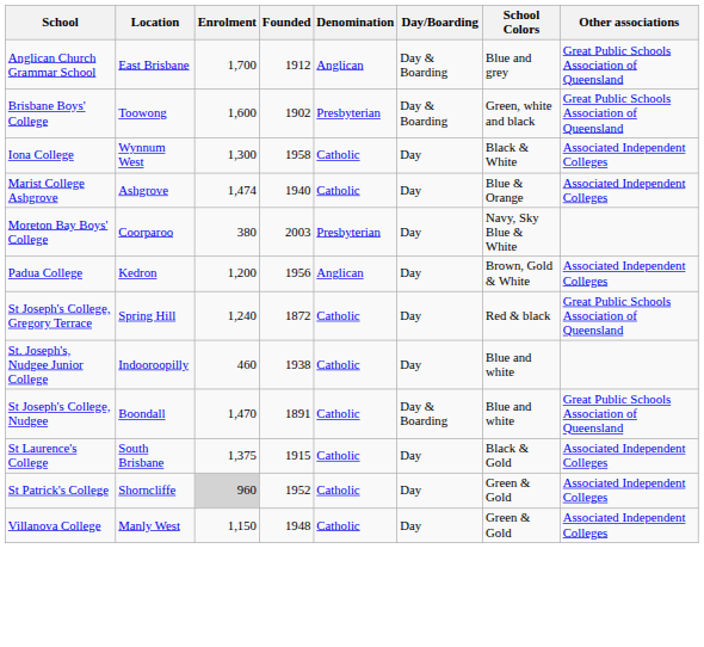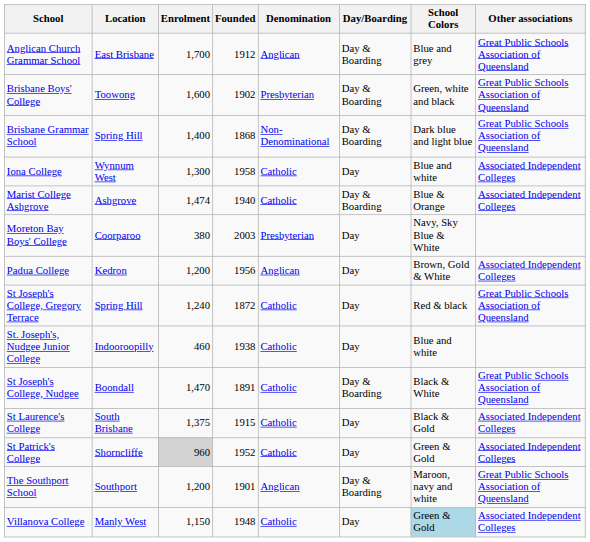 <table class="wikitable">
 <tr>
 <th>School</th>
 <th>Location</th>
 <th>Enrolment</th>
 <th>Founded</th>
 <th>Denomination</th>
 <th>Day/Boarding</th>
 <th>School Colors</th>
 <th>Other associations</th>
 </tr>
 <tr>
 <td><a href='#'>Anglican Church Grammar School</a></td>
 <td><a href='#'>East Brisbane</a></td>
 <td align="right">1,700</td>
 <td align="right">1912</td>
 <td><a href='#'>Anglican</a></td>
 <td>Day & Boarding</td>
 <td>Blue and grey<br></td>
 <td><a href='#'>Great Public Schools Association of Queensland</a></td>
 </tr>
 <tr>
 <td><a href='#'>Brisbane Boys' College</a></td>
 <td><a href='#'>Toowong</a></td>
 <td align="right">1,600</td>
 <td align="right">1902</td>
 <td><a href='#'>Presbyterian</a></td>
 <td>Day & Boarding</td>
 <td>Green, white and black<br></td>
 <td><a href='#'>Great Public Schools Association of Queensland</a></td>
 </tr>
 <tr>
+<td><a href='#'>Brisbane Grammar School</a></td>
+<td><a href='#'>Spring Hill</a></td>
+<td align="right">1,400</td>
+<td align="right">1868</td>
+<td><a href='#'>Non-Denominational</a></td>
+<td>Day & Boarding</td>
+<td>Dark blue and light blue<br></td>
+<td><a href='#'>Great Public Schools Association of Queensland</a></td>
+</tr>
+<tr>
 <td><a href='#'>Iona College</a></td>
 <td><a href='#'>Wynnum West</a></td>
 <td align="right">1,300</td>
 <td align="right">1958</td>
 <td><a href='#'>Catholic</a></td>
 <td>Day</td>
-<td>Black & White<br></td>
+<td>Blue and white<br></td>
 <td><a href='#'>Associated Independent Colleges</a></td>
 </tr>
 <tr>
 <td><a href='#'>Marist College Ashgrove</a></td>
 <td><a href='#'>Ashgrove</a></td>
 <td align="right">1,474</td>
 <td align="right">1940</td>
 <td><a href='#'>Catholic</a></td>
-<td>Day</td>
+<td>Day & Boarding</td>
 <td>Blue & Orange<br></td>
 <td><a href='#'>Associated Independent Colleges</a></td>
 </tr>
 <tr>
 <td><a href='#'>Moreton Bay Boys' College</a></td>
 <td><a href='#'>Coorparoo</a></td>
 <td align="right">380</td>
 <td align="right">2003</td>
 <td><a href='#'>Presbyterian</a></td>
 <td>Day</td>
 <td>Navy, Sky Blue & White<br></td>
 <td></td>
 </tr>
 <tr>
 <td><a href='#'>Padua College</a></td>
 <td><a href='#'>Kedron</a></td>
 <td align="right">1,200</td>
 <td align="right">1956</td>
 <td><a href='#'>Anglican</a></td>
 <td>Day</td>
 <td>Brown, Gold & White<br></td>
 <td><a href='#'>Associated Independent Colleges</a></td>
 </tr>
 <tr>
 <td><a href='#'>St Joseph's College, Gregory Terrace</a></td>
 <td><a href='#'>Spring Hill</a></td>
 <td align="right">1,240</td>
 <td align="right">1872</td>
 <td><a href='#'>Catholic</a></td>
 <td>Day</td>
 <td>Red & black<br></td>
 <td><a href='#'>Great Public Schools Association of Queensland</a></td>
 </tr>
 <tr>
 <td><a href='#'>St. Joseph's, Nudgee Junior College</a></td>
 <td><a href='#'>Indooroopilly</a></td>
 <td align="right">460</td>
 <td align="right">1938</td>
 <td><a href='#'>Catholic</a></td>
 <td>Day</td>
 <td>Blue and white<br></td>
 <td></td>
 </tr>
 <tr>
 <td><a href='#'>St Joseph's College, Nudgee</a></td>
 <td><a href='#'>Boondall</a></td>
 <td align="right">1,470</td>
 <td align="right">1891</td>
 <td><a href='#'>Catholic</a></td>
 <td>Day & Boarding</td>
-<td>Blue and white<br></td>
+<td>Black & White<br></td>
 <td><a href='#'>Great Public Schools Association of Queensland</a></td>
 </tr>
 <tr>
 <td><a href='#'>St Laurence's College</a></td>
 <td><a href='#'>South Brisbane</a></td>
 <td align="right">1,375</td>
 <td align="right">1915</td>
 <td><a href='#'>Catholic</a></td>
 <td>Day</td>
 <td>Black & Gold<br></td>
 <td><a href='#'>Associated Independent Colleges</a></td>
 </tr>
 <tr>
 <td><a href='#'>St Patrick's College</a></td>
 <td><a href='#'>Shorncliffe</a></td>
 <td align="right" style="background: lightgrey;">960</td>
 <td align="right">1952</td>
 <td><a href='#'>Catholic</a></td>
 <td>Day</td>
 <td>Green & Gold<br></td>
 <td><a href='#'>Associated Independent Colleges</a></td>
 </tr>
 <tr>
+<td><a href='#'>The Southport School</a></td>
+<td><a href='#'>Southport</a></td>
+<td align="right">1,200</td>
+<td align="right">1901</td>
+<td><a href='#'>Anglican</a></td>
+<td>Day & Boarding</td>
+<td>Maroon, navy and white<br></td>
+<td><a href='#'>Great Public Schools Association of Queensland</a></td>
+</tr>
+<tr>
 <td><a href='#'>Villanova College</a></td>
 <td><a href='#'>Manly West</a></td>
 <td align="right">1,150</td>
 <td align="right">1948</td>
 <td><a href='#'>Catholic</a></td>
 <td>Day</td>
-<td>Green & Gold<br></td>
+<td style="background: lightblue;">Green & Gold<br></td>
 <td><a href='#'>Associated Independent Colleges</a></td>
 </tr>
 </table>
